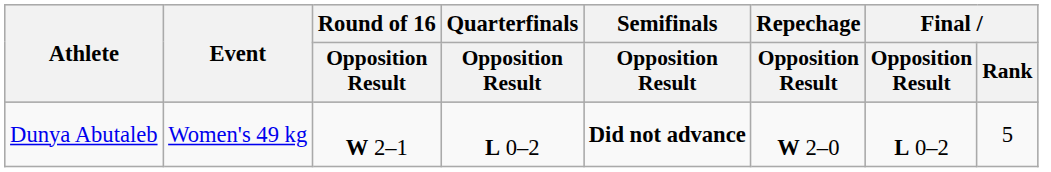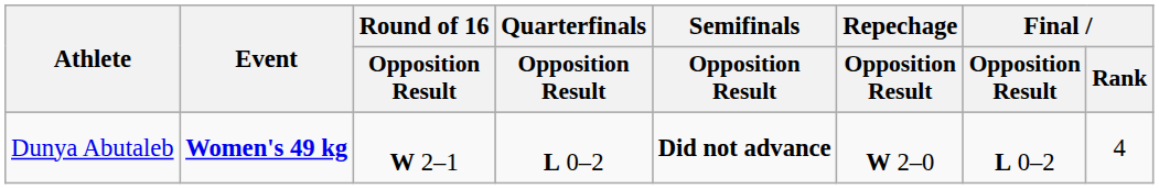 <table class=wikitable style=font-size:90%;text-align:center>
 <tr>
 <th rowspan=2>Athlete</th>
 <th rowspan=2>Event</th>
 <th>Round of 16</th>
 <th>Quarterfinals</th>
 <th>Semifinals</th>
 <th>Repechage</th>
 <th colspan=2>Final / </th>
 </tr>
 <tr style=font-size:95%>
 <th>Opposition<br>Result</th>
 <th>Opposition<br>Result</th>
 <th>Opposition<br>Result</th>
 <th>Opposition<br>Result</th>
 <th>Opposition<br>Result</th>
 <th>Rank</th>
 </tr>
 <tr>
 <td align=left><a href='#'>Dunya Abutaleb</a></td>
-<td align=left><a href='#'>Women's 49 kg</a></td>
+<td align=left><strong><a href='#'>Women's 49 kg</a></strong></td>
 <td><br><strong>W</strong> 2–1</td>
 <td><br><strong>L</strong> 0–2</td>
 <td><strong>Did not advance</strong></td>
 <td><br><strong>W</strong> 2–0</td>
 <td><br><strong>L</strong> 0–2</td>
-<td>5</td>
+<td>4</td>
 </tr>
 </table>
